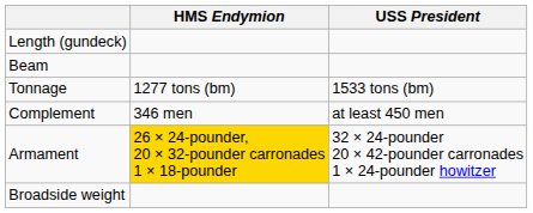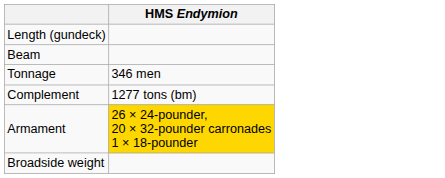 <table class="wikitable">
 <tr>
 <th></th>
 <th>HMS <em>Endymion</em></th>
-<th>USS <em>President</em></th>
 </tr>
 <tr>
 <td>Length (gundeck)</td>
-<td></td>
 <td></td>
 </tr>
 <tr>
 <td>Beam</td>
 <td></td>
-<td></td>
 </tr>
 <tr>
 <td>Tonnage</td>
-<td>1277 tons (bm)</td>
-<td>1533 tons (bm)</td>
+<td>346 men</td>
 </tr>
 <tr>
 <td>Complement</td>
-<td>346 men</td>
-<td>at least 450 men</td>
+<td>1277 tons (bm)</td>
 </tr>
 <tr>
 <td>Armament</td>
 <td style="background: gold;">26 × 24-pounder, <br>20 × 32-pounder carronades<br>1 × 18-pounder</td>
-<td>32 × 24-pounder<br>20 × 42-pounder carronades<br>1 × 24-pounder <a href='#'>howitzer</a></td>
 </tr>
 <tr>
 <td>Broadside weight</td>
 <td></td>
-<td></td>
 </tr>
 </table>
